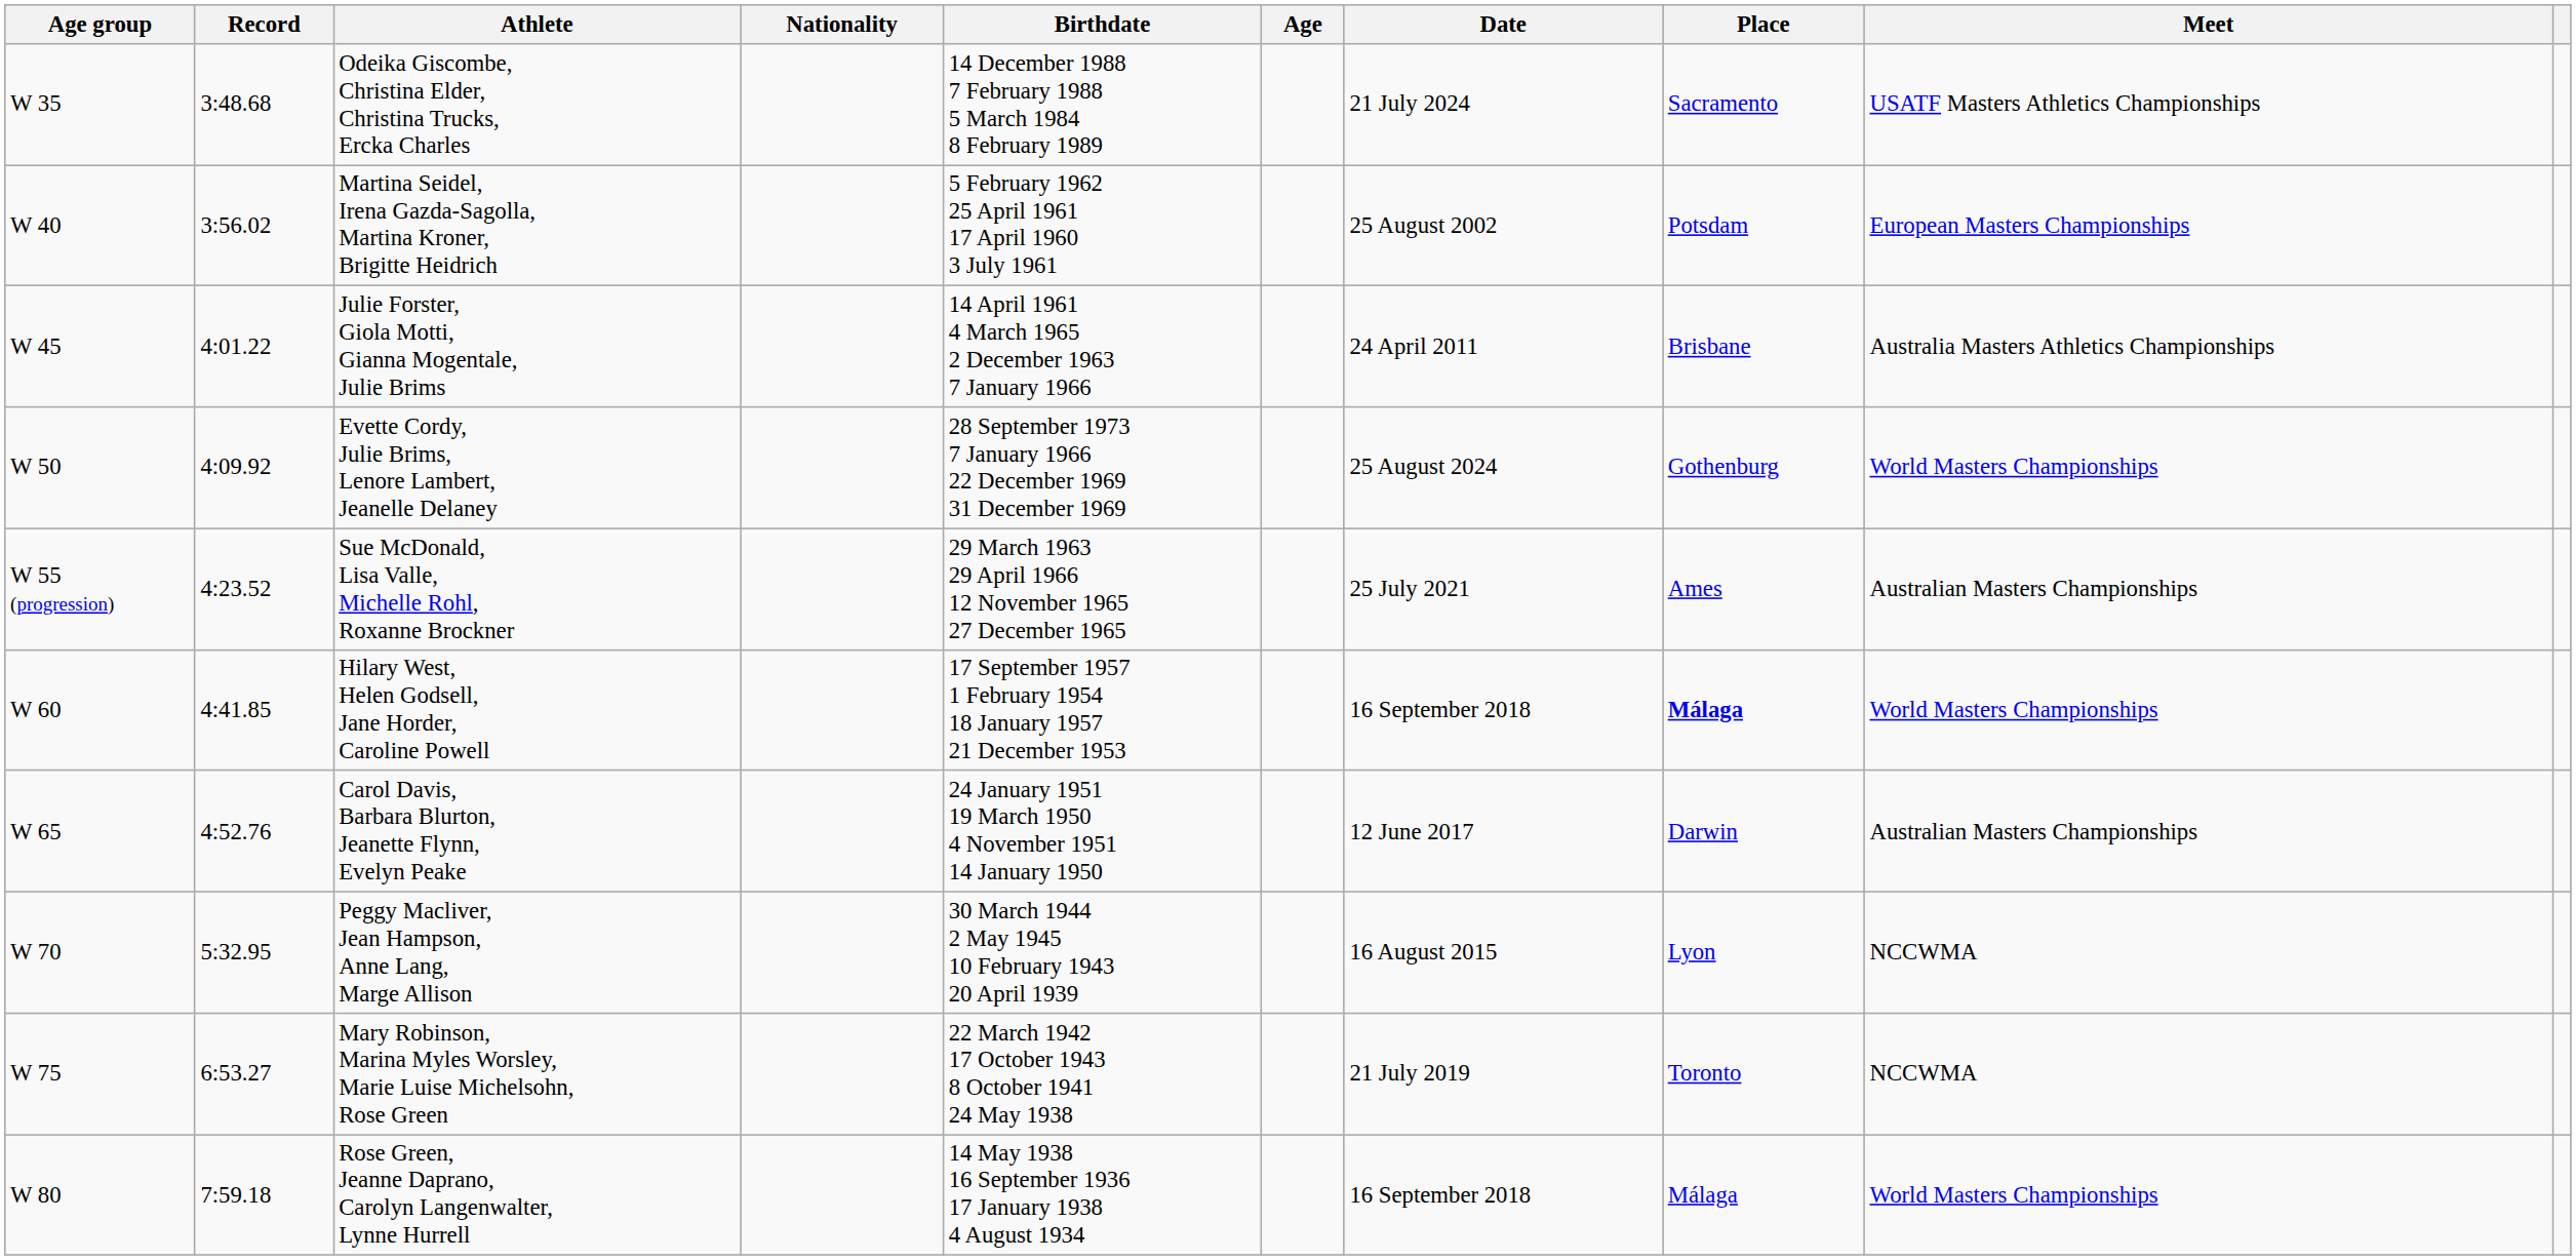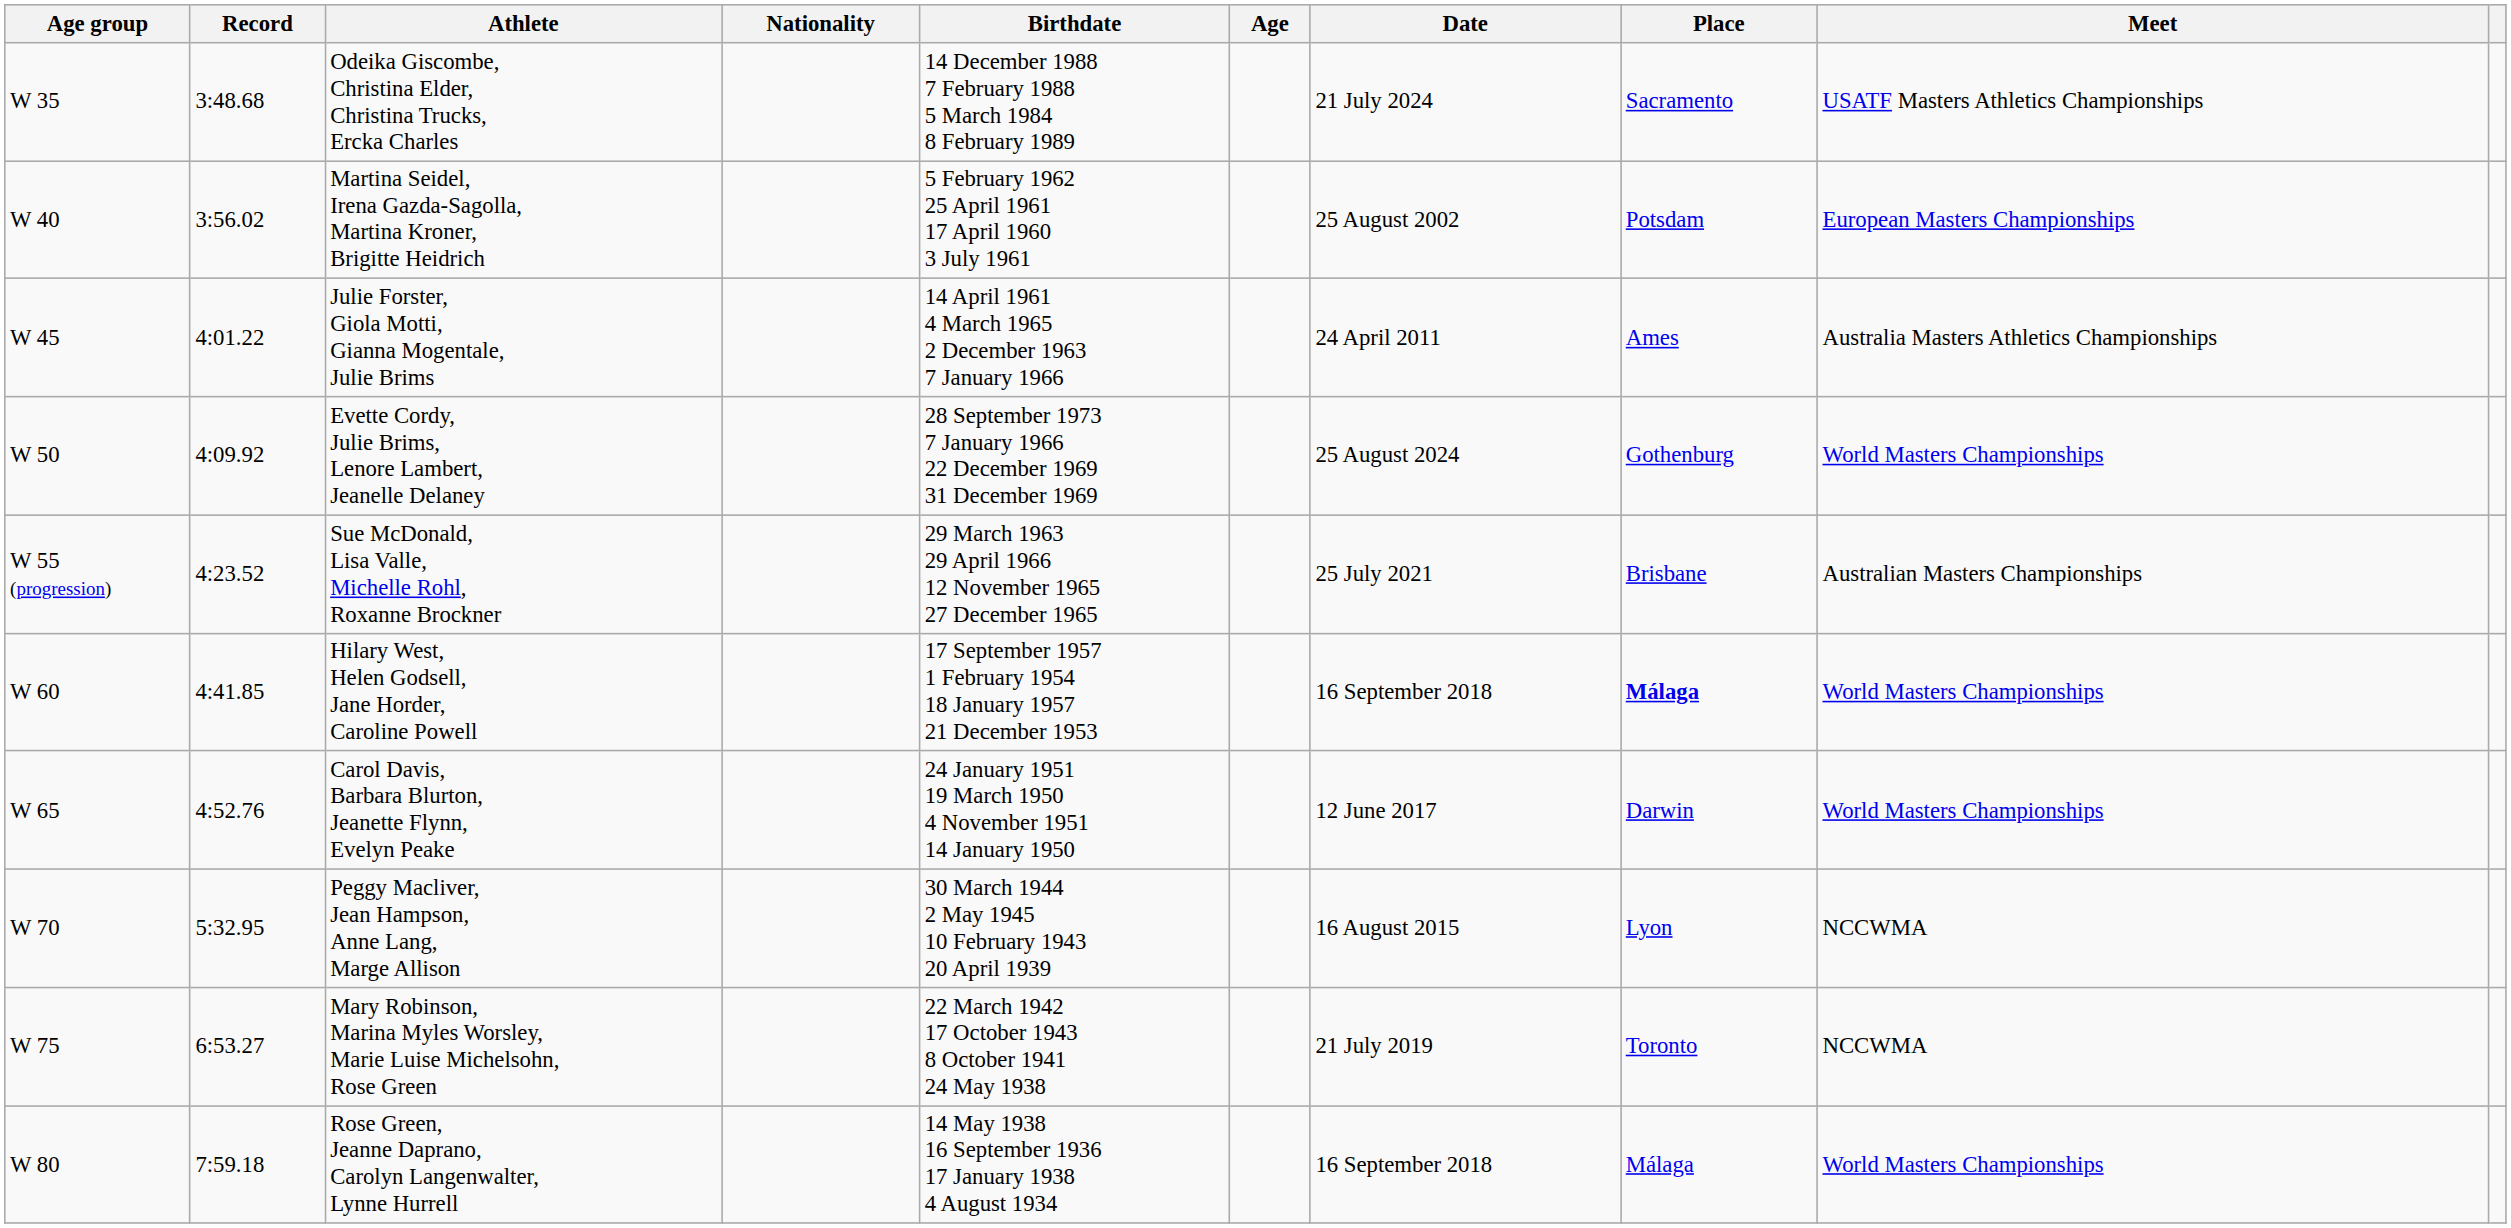 <table class="wikitable" style="font-size:90%; width: 100%;">
 <tr>
 <th>Age group</th>
 <th>Record</th>
 <th>Athlete</th>
 <th>Nationality</th>
 <th>Birthdate</th>
 <th>Age</th>
 <th>Date</th>
 <th>Place</th>
 <th>Meet</th>
 <th></th>
 </tr>
 <tr>
 <td>W 35</td>
 <td>3:48.68</td>
 <td>Odeika Giscombe,<br>Christina Elder,<br>Christina Trucks,<br>Ercka Charles</td>
 <td></td>
 <td>14 December 1988<br>7 February 1988<br>5 March 1984<br>8 February 1989</td>
 <td></td>
 <td>21 July 2024</td>
 <td><a href='#'>Sacramento</a> </td>
 <td><a href='#'>USATF</a> Masters Athletics Championships</td>
 <td></td>
 </tr>
 <tr>
 <td>W 40</td>
 <td>3:56.02</td>
 <td>Martina Seidel,<br>Irena Gazda-Sagolla,<br>Martina Kroner,<br>Brigitte Heidrich</td>
 <td></td>
 <td>5 February 1962<br>25 April 1961<br>17 April 1960<br>3 July 1961</td>
 <td></td>
 <td>25 August 2002</td>
 <td><a href='#'>Potsdam</a> </td>
 <td><a href='#'>European Masters Championships</a></td>
 <td></td>
 </tr>
 <tr>
 <td>W 45</td>
 <td>4:01.22</td>
 <td>Julie Forster,<br>Giola Motti,<br>Gianna Mogentale,<br>Julie Brims</td>
 <td></td>
 <td>14 April 1961<br>4 March 1965<br>2 December 1963<br>7 January 1966</td>
 <td></td>
 <td>24 April 2011</td>
-<td><a href='#'>Brisbane</a> </td>
+<td><a href='#'>Ames</a> </td>
 <td>Australia Masters Athletics Championships</td>
 <td></td>
 </tr>
 <tr>
 <td>W 50</td>
 <td>4:09.92</td>
 <td>Evette Cordy,<br>Julie Brims,<br>Lenore Lambert,<br>Jeanelle Delaney</td>
 <td></td>
 <td>28 September 1973<br>7 January 1966<br>22 December 1969<br>31 December 1969</td>
 <td></td>
 <td>25 August 2024</td>
 <td><a href='#'>Gothenburg</a> </td>
 <td><a href='#'>World Masters Championships</a></td>
 <td></td>
 </tr>
 <tr>
 <td>W 55  <br><small>(<a href='#'>progression</a>)</small></td>
 <td>4:23.52</td>
 <td>Sue McDonald,<br>Lisa Valle,<br><a href='#'>Michelle Rohl</a>,<br>Roxanne Brockner</td>
 <td></td>
 <td>29 March 1963<br>29 April 1966<br>12 November 1965<br>27 December 1965</td>
 <td></td>
 <td>25 July 2021</td>
-<td><a href='#'>Ames</a> </td>
+<td><a href='#'>Brisbane</a> </td>
 <td>Australian Masters Championships</td>
 <td></td>
 </tr>
 <tr>
 <td>W 60</td>
 <td>4:41.85</td>
 <td>Hilary West,<br>Helen Godsell,<br>Jane Horder,<br>Caroline Powell</td>
 <td></td>
 <td>17 September 1957<br>1 February 1954<br>18 January 1957<br>21 December 1953</td>
 <td></td>
 <td>16 September 2018</td>
 <td><strong><a href='#'>Málaga</a> </strong></td>
 <td><a href='#'>World Masters Championships</a></td>
 <td></td>
 </tr>
 <tr>
 <td>W 65</td>
 <td>4:52.76</td>
 <td>Carol Davis,<br>Barbara Blurton,<br>Jeanette Flynn,<br>Evelyn Peake</td>
 <td></td>
 <td>24 January 1951<br>19 March 1950<br>4 November 1951<br>14 January 1950</td>
 <td></td>
 <td>12 June 2017</td>
 <td><a href='#'>Darwin</a> </td>
-<td>Australian Masters Championships</td>
+<td><a href='#'>World Masters Championships</a></td>
 <td></td>
 </tr>
 <tr>
 <td>W 70</td>
 <td>5:32.95</td>
 <td>Peggy Macliver,<br>Jean Hampson,<br>Anne Lang,<br>Marge Allison</td>
 <td></td>
 <td>30 March 1944<br>2 May 1945<br>10 February 1943<br>20 April 1939</td>
 <td></td>
 <td>16 August 2015</td>
 <td><a href='#'>Lyon</a> </td>
 <td>NCCWMA</td>
 <td></td>
 </tr>
 <tr>
 <td>W 75</td>
 <td>6:53.27</td>
 <td>Mary Robinson,<br>Marina Myles Worsley,<br>Marie Luise Michelsohn,<br>Rose Green</td>
 <td></td>
 <td>22 March 1942<br>17 October 1943<br>8 October 1941<br>24 May 1938</td>
 <td></td>
 <td>21 July 2019</td>
 <td><a href='#'>Toronto</a> </td>
 <td>NCCWMA</td>
 <td></td>
 </tr>
 <tr>
 <td>W 80</td>
 <td>7:59.18</td>
 <td>Rose Green,<br>Jeanne Daprano,<br>Carolyn Langenwalter,<br>Lynne Hurrell</td>
 <td></td>
 <td>14 May 1938<br>16 September 1936<br>17 January 1938<br>4 August 1934</td>
 <td></td>
 <td>16 September 2018</td>
 <td><a href='#'>Málaga</a> </td>
 <td><a href='#'>World Masters Championships</a></td>
 <td></td>
 </tr>
 </table>
